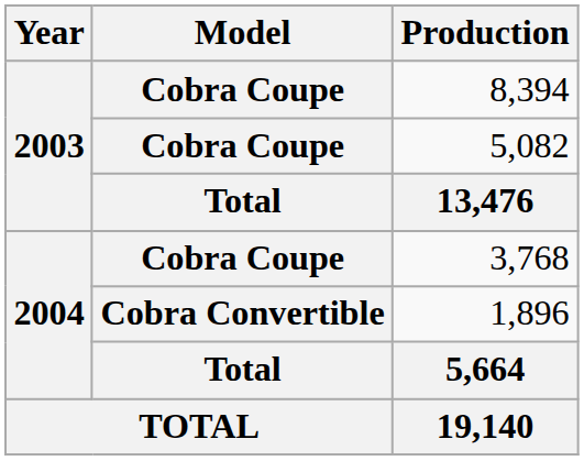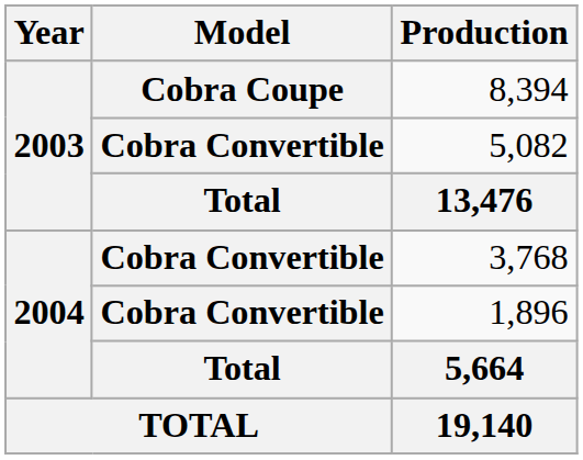 <table class=wikitable>
 <tr>
 <th>Year</th>
 <th>Model</th>
 <th>Production</th>
 </tr>
 <tr>
 <th rowspan=3>2003</th>
 <th align=right>Cobra Coupe</th>
 <td align=right>8,394</td>
 </tr>
 <tr>
-<th align=right>Cobra Coupe</th>
+<th align=right>Cobra Convertible</th>
 <td align=right>5,082</td>
 </tr>
 <tr>
 <th>Total</th>
 <th align=right>13,476</th>
 </tr>
 <tr>
 <th rowspan=3>2004</th>
-<th align=right>Cobra Coupe</th>
+<th align=right>Cobra Convertible</th>
 <td align=right>3,768</td>
 </tr>
 <tr>
 <th align=right>Cobra Convertible</th>
 <td align=right>1,896</td>
 </tr>
 <tr>
 <th>Total</th>
 <th align=right>5,664</th>
 </tr>
 <tr>
 <th colspan=2>TOTAL</th>
 <th align=right>19,140</th>
 </tr>
 </table>
